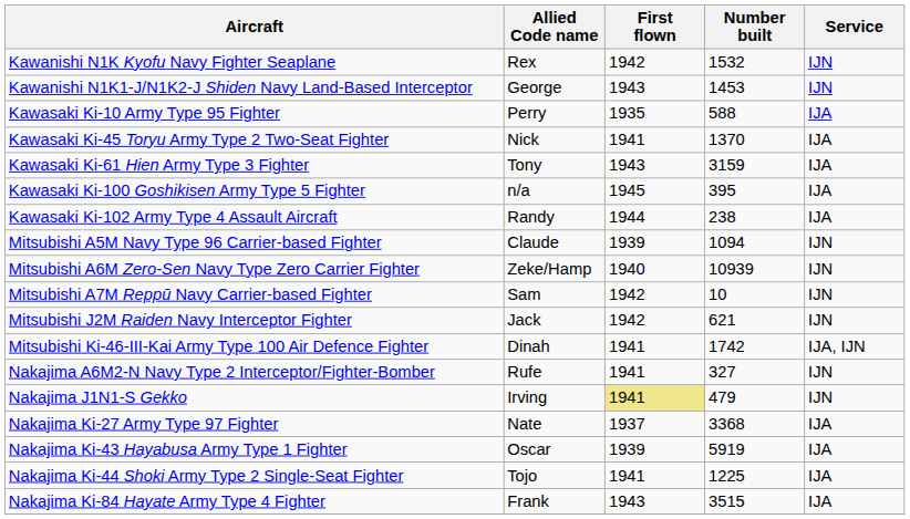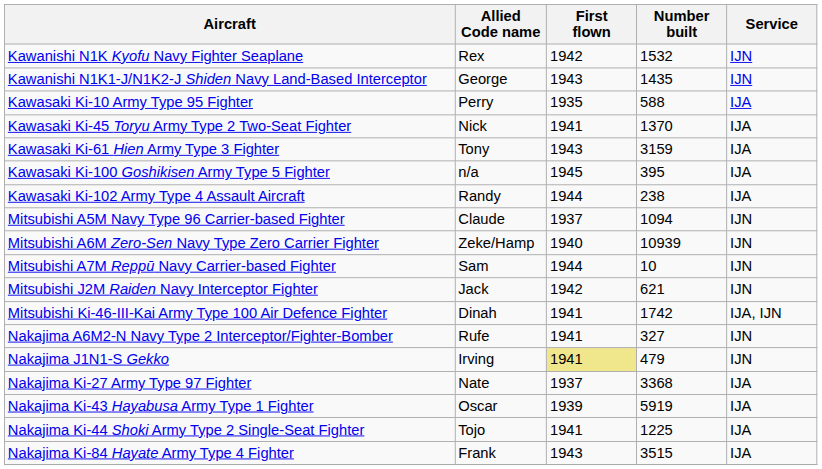 <table class="wikitable sortable" style="width:100%;">
 <tr>
 <th width=50%>Aircraft</th>
 <th width=10%>Allied<br>Code name</th>
 <th width=10%>First<br>flown</th>
 <th width=10%>Number<br>built</th>
 <th width=10%>Service</th>
 </tr>
 <tr>
 <td><a href='#'>Kawanishi N1K <em>Kyofu</em> Navy Fighter Seaplane</a></td>
 <td>Rex</td>
 <td>1942</td>
 <td>1532</td>
 <td><a href='#'>IJN</a></td>
 </tr>
 <tr>
 <td><a href='#'>Kawanishi N1K1-J/N1K2-J <em>Shiden</em> Navy Land-Based Interceptor</a></td>
 <td>George</td>
 <td>1943</td>
-<td>1453</td>
+<td>1435</td>
 <td><a href='#'>IJN</a></td>
 </tr>
 <tr>
 <td><a href='#'>Kawasaki Ki-10 Army Type 95 Fighter</a></td>
 <td>Perry</td>
 <td>1935</td>
 <td>588</td>
 <td><a href='#'>IJA</a></td>
 </tr>
 <tr>
 <td><a href='#'>Kawasaki Ki-45 <em>Toryu</em> Army Type 2 Two-Seat Fighter</a></td>
 <td>Nick</td>
 <td>1941</td>
 <td>1370</td>
 <td>IJA</td>
 </tr>
 <tr>
 <td><a href='#'>Kawasaki Ki-61 <em>Hien</em> Army Type 3 Fighter</a></td>
 <td>Tony</td>
 <td>1943</td>
 <td>3159</td>
 <td>IJA</td>
 </tr>
 <tr>
 <td><a href='#'>Kawasaki Ki-100 <em>Goshikisen</em> Army Type 5 Fighter</a></td>
 <td>n/a</td>
 <td>1945</td>
 <td>395</td>
 <td>IJA</td>
 </tr>
 <tr>
 <td><a href='#'>Kawasaki Ki-102 Army Type 4 Assault Aircraft</a></td>
 <td>Randy</td>
 <td>1944</td>
 <td>238</td>
 <td>IJA</td>
 </tr>
 <tr>
 <td><a href='#'>Mitsubishi A5M Navy Type 96 Carrier-based Fighter</a></td>
 <td>Claude</td>
-<td>1939</td>
+<td>1937</td>
 <td>1094</td>
 <td>IJN</td>
 </tr>
 <tr>
 <td><a href='#'>Mitsubishi A6M <em>Zero-Sen</em> Navy Type Zero Carrier Fighter</a></td>
 <td>Zeke/Hamp</td>
 <td>1940</td>
 <td>10939</td>
 <td>IJN</td>
 </tr>
 <tr>
 <td><a href='#'>Mitsubishi A7M <em>Reppū</em> Navy Carrier-based Fighter</a></td>
 <td>Sam</td>
-<td>1942</td>
+<td>1944</td>
 <td>10</td>
 <td>IJN</td>
 </tr>
 <tr>
 <td><a href='#'>Mitsubishi J2M <em>Raiden</em> Navy Interceptor Fighter</a></td>
 <td>Jack</td>
 <td>1942</td>
 <td>621</td>
 <td>IJN</td>
 </tr>
 <tr>
 <td><a href='#'>Mitsubishi Ki-46-III-Kai Army Type 100 Air Defence Fighter</a></td>
 <td>Dinah</td>
 <td>1941</td>
 <td>1742</td>
 <td>IJA, IJN</td>
 </tr>
 <tr>
 <td><a href='#'>Nakajima A6M2-N Navy Type 2 Interceptor/Fighter-Bomber</a></td>
 <td>Rufe</td>
 <td>1941</td>
 <td>327</td>
 <td>IJN</td>
 </tr>
 <tr>
 <td><a href='#'>Nakajima J1N1-S <em>Gekko</em></a></td>
 <td>Irving</td>
 <td style="background: khaki;">1941</td>
 <td>479</td>
 <td>IJN</td>
 </tr>
 <tr>
 <td><a href='#'>Nakajima Ki-27 Army Type 97 Fighter</a></td>
 <td>Nate</td>
 <td>1937</td>
 <td>3368</td>
 <td>IJA</td>
 </tr>
 <tr>
 <td><a href='#'>Nakajima Ki-43 <em>Hayabusa</em> Army Type 1 Fighter</a></td>
 <td>Oscar</td>
 <td>1939</td>
 <td>5919</td>
 <td>IJA</td>
 </tr>
 <tr>
 <td><a href='#'>Nakajima Ki-44 <em>Shoki</em> Army Type 2 Single-Seat Fighter</a></td>
 <td>Tojo</td>
 <td>1941</td>
 <td>1225</td>
 <td>IJA</td>
 </tr>
 <tr>
 <td><a href='#'>Nakajima Ki-84 <em>Hayate</em> Army Type 4 Fighter</a></td>
 <td>Frank</td>
 <td>1943</td>
 <td>3515</td>
 <td>IJA</td>
 </tr>
 <tr>
 </tr>
 </table>
